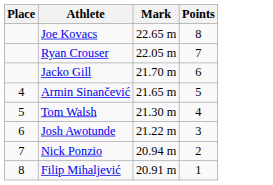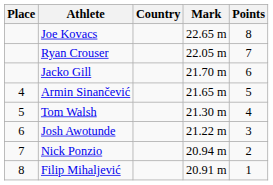 <table class="wikitable">
 <tr>
 <th>Place</th>
 <th>Athlete</th>
+<th>Country</th>
 <th>Mark</th>
 <th>Points</th>
 </tr>
 <tr>
 <td align=center></td>
 <td><a href='#'>Joe Kovacs</a></td>
+<td></td>
 <td>22.65 m</td>
 <td align=center>8</td>
 </tr>
 <tr>
 <td align=center></td>
 <td><a href='#'>Ryan Crouser</a></td>
+<td></td>
 <td>22.05 m</td>
 <td align=center>7</td>
 </tr>
 <tr>
 <td align=center></td>
 <td><a href='#'>Jacko Gill</a></td>
+<td></td>
 <td>21.70 m</td>
 <td align=center>6</td>
 </tr>
 <tr>
 <td align=center>4</td>
 <td><a href='#'>Armin Sinančević</a></td>
+<td></td>
 <td>21.65 m</td>
 <td align=center>5</td>
 </tr>
 <tr>
 <td align=center>5</td>
 <td><a href='#'>Tom Walsh</a></td>
+<td></td>
 <td>21.30 m</td>
 <td align=center>4</td>
 </tr>
 <tr>
 <td align=center>6</td>
 <td><a href='#'>Josh Awotunde</a></td>
+<td></td>
 <td>21.22 m</td>
 <td align=center>3</td>
 </tr>
 <tr>
 <td align=center>7</td>
 <td><a href='#'>Nick Ponzio</a></td>
+<td></td>
 <td>20.94 m</td>
 <td align=center>2</td>
 </tr>
 <tr>
 <td align=center>8</td>
 <td><a href='#'>Filip Mihaljević</a></td>
+<td></td>
 <td>20.91 m</td>
 <td align=center>1</td>
 </tr>
 </table>
